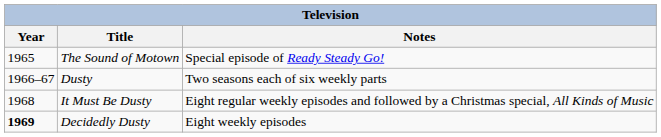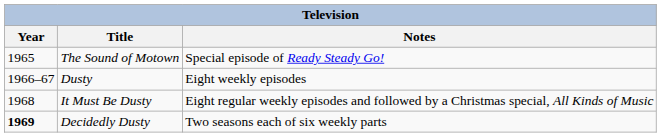 <table class="wikitable">
 <tr style="background:#ccc; text-align:center;">
 <th colspan="3" style="background: LightSteelBlue;">Television</th>
 </tr>
 <tr style="background:#ccc; text-align:center;">
 <th>Year</th>
 <th>Title</th>
 <th>Notes</th>
 </tr>
 <tr>
 <td>1965</td>
 <td><em>The Sound of Motown</em></td>
 <td>Special episode of <em><a href='#'>Ready Steady Go!</a></em></td>
 </tr>
 <tr>
 <td>1966–67</td>
 <td><em>Dusty</em></td>
-<td>Two seasons each of six weekly parts</td>
+<td>Eight weekly episodes</td>
 </tr>
 <tr>
 <td>1968</td>
 <td><em>It Must Be Dusty</em></td>
 <td>Eight regular weekly episodes and followed by a Christmas special, <em>All Kinds of Music</em></td>
 </tr>
 <tr>
 <td><strong>1969</strong></td>
 <td><em>Decidedly Dusty</em></td>
-<td>Eight weekly episodes</td>
+<td>Two seasons each of six weekly parts</td>
 </tr>
 </table>
